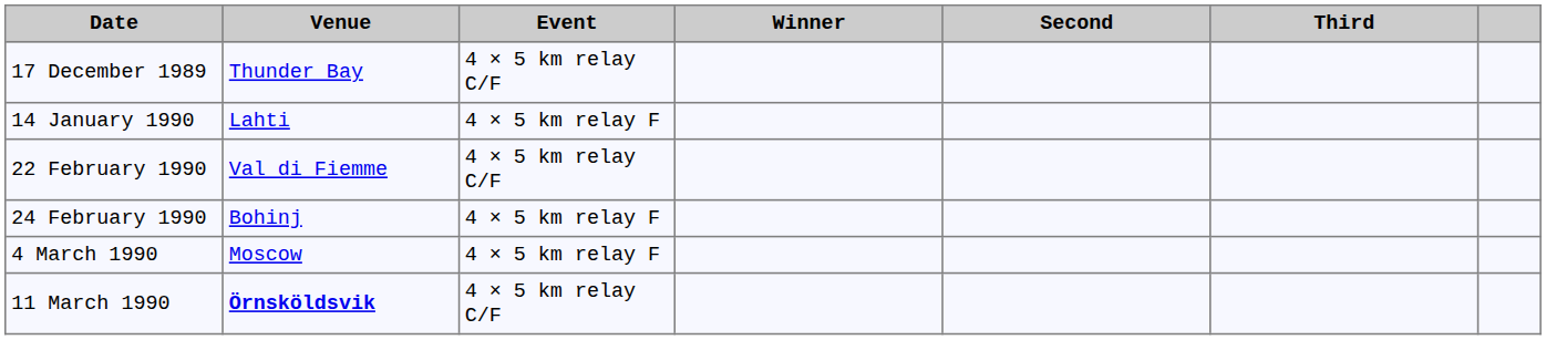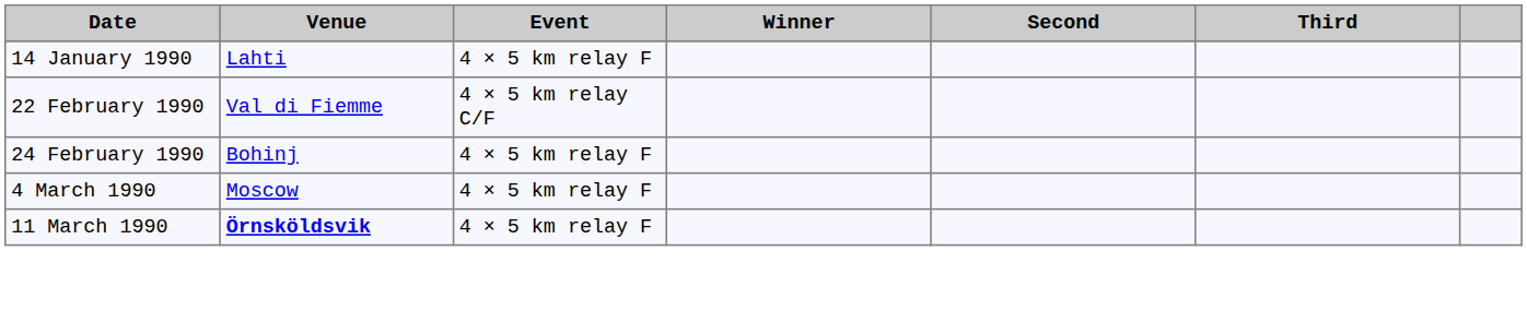 <table bgcolor="#f7f8ff" cellpadding="3" cellspacing="0" border="1" style="font-size: 90%; border: gray solid 1px; border-collapse: collapse;">
 <tr bgcolor="#CCCCCC" '>
 <td align="center" width="120"><strong>Date</strong></td>
 <td align="center" width="130"><strong>Venue</strong></td>
 <td align="center" width="120"><strong>Event</strong></td>
 <td align="center" width="150"><strong>Winner</strong></td>
 <td align="center" width="150"><strong>Second</strong></td>
 <td align="center" width="150"><strong>Third</strong></td>
 <td align="center" width="30"><strong></strong></td>
-</tr>
-<tr align="left">
-<td>17 December 1989</td>
-<td> <a href='#'>Thunder Bay</a></td>
-<td>4 × 5 km relay C/F</td>
-<td></td>
-<td></td>
-<td></td>
-<td></td>
 </tr>
 <tr align="left">
 <td>14 January 1990</td>
 <td> <a href='#'>Lahti</a></td>
 <td>4 × 5 km relay F</td>
 <td></td>
 <td></td>
 <td></td>
 <td></td>
 </tr>
 <tr align="left">
 <td>22 February 1990</td>
 <td> <a href='#'>Val di Fiemme</a></td>
 <td>4 × 5 km relay C/F</td>
 <td></td>
 <td></td>
 <td></td>
 <td></td>
 </tr>
 <tr align="left">
 <td>24 February 1990</td>
 <td> <a href='#'>Bohinj</a></td>
 <td>4 × 5 km relay F</td>
 <td></td>
 <td></td>
 <td></td>
 <td></td>
 </tr>
 <tr align="left">
 <td>4 March 1990</td>
 <td> <a href='#'>Moscow</a></td>
 <td>4 × 5 km relay F</td>
 <td></td>
 <td></td>
 <td></td>
 <td></td>
 </tr>
 <tr align="left">
 <td>11 March 1990</td>
 <td><strong> <a href='#'>Örnsköldsvik</a></strong></td>
-<td>4 × 5 km relay C/F</td>
+<td>4 × 5 km relay F</td>
 <td></td>
 <td></td>
 <td></td>
 <td></td>
 </tr>
 </table>
